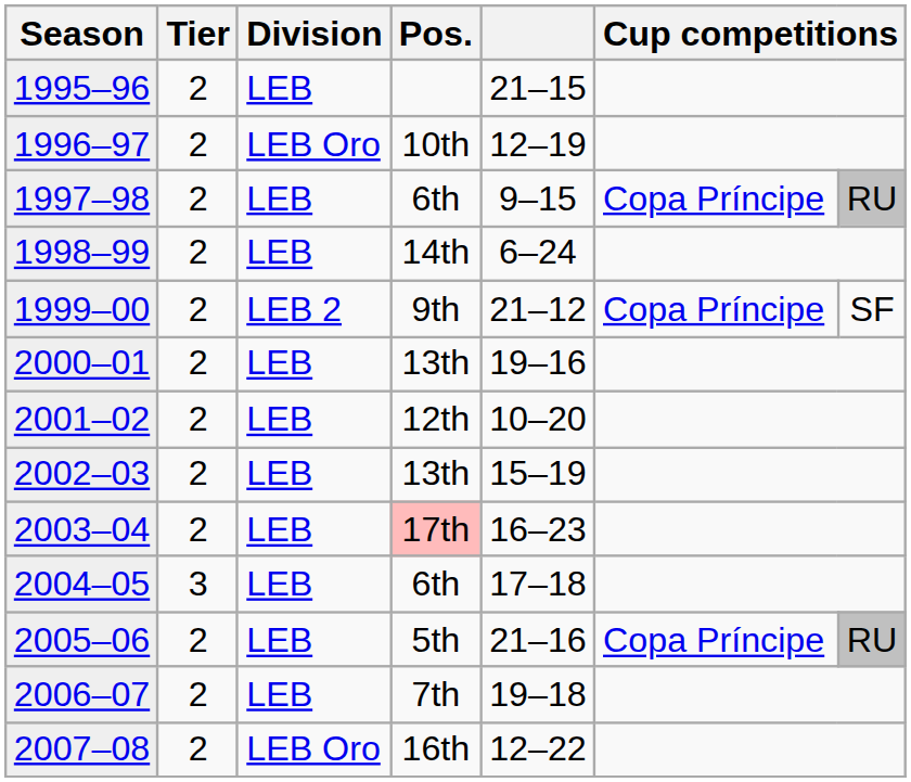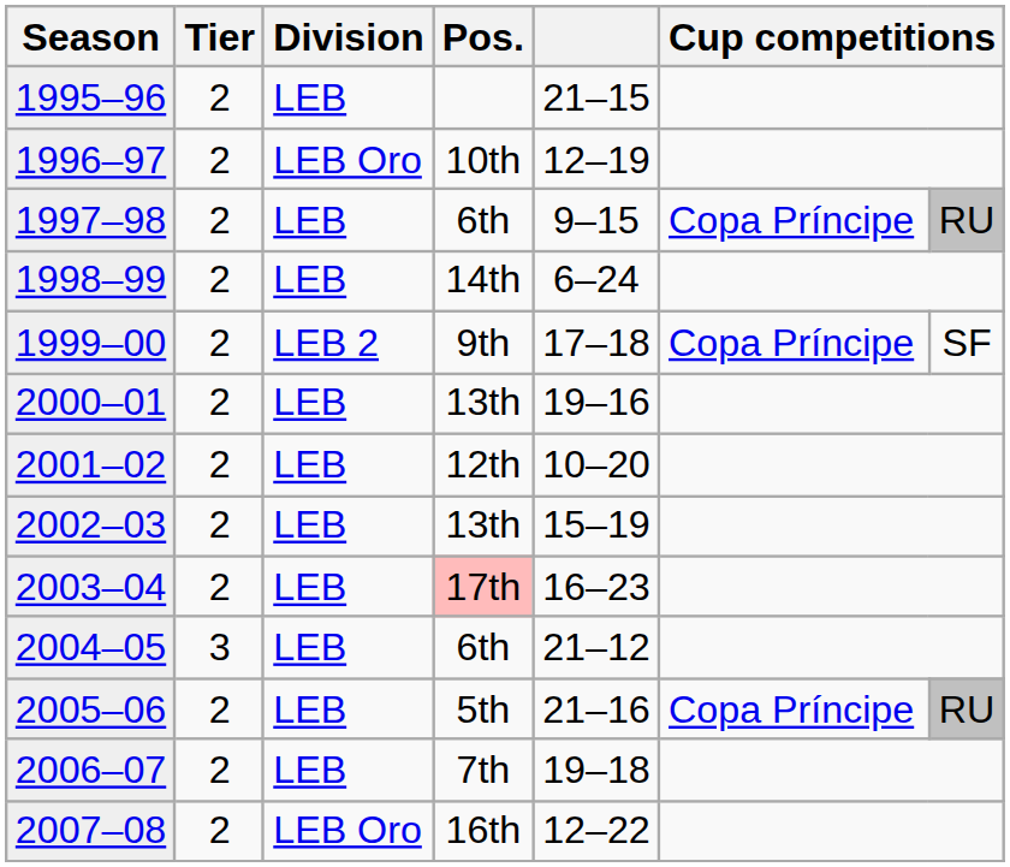 <table class="wikitable" style="font-size:85%; text-align:center">
 <tr>
 <th>Season</th>
 <th>Tier</th>
 <th>Division</th>
 <th>Pos.</th>
 <th></th>
 <th colspan=2>Cup competitions</th>
 </tr>
 <tr>
 <td bgcolor=#efefef><a href='#'>1995–96</a></td>
 <td>2</td>
 <td align=left><a href='#'>LEB</a></td>
 <td></td>
 <td>21–15</td>
 <td colspan=2></td>
 </tr>
 <tr>
 <td bgcolor=#efefef><a href='#'>1996–97</a></td>
 <td>2</td>
 <td align=left><a href='#'>LEB Oro</a></td>
 <td>10th</td>
 <td>12–19</td>
 <td colspan=2></td>
 </tr>
 <tr>
 <td bgcolor=#efefef><a href='#'>1997–98</a></td>
 <td>2</td>
 <td align=left><a href='#'>LEB</a></td>
 <td>6th</td>
 <td>9–15</td>
 <td align=left><a href='#'>Copa Príncipe</a></td>
 <td bgcolor=silver>RU</td>
 </tr>
 <tr>
 <td bgcolor=#efefef><a href='#'>1998–99</a></td>
 <td>2</td>
 <td align=left><a href='#'>LEB</a></td>
 <td>14th</td>
 <td>6–24</td>
 <td colspan=2></td>
 </tr>
 <tr>
 <td bgcolor=#efefef><a href='#'>1999–00</a></td>
 <td>2</td>
 <td align=left><a href='#'>LEB 2</a></td>
 <td>9th</td>
-<td>21–12</td>
+<td>17–18</td>
 <td align=left><a href='#'>Copa Príncipe</a></td>
 <td>SF</td>
 </tr>
 <tr>
 <td bgcolor=#efefef><a href='#'>2000–01</a></td>
 <td>2</td>
 <td align=left><a href='#'>LEB</a></td>
 <td>13th</td>
 <td>19–16</td>
 <td colspan=2></td>
 </tr>
 <tr>
 <td bgcolor=#efefef><a href='#'>2001–02</a></td>
 <td>2</td>
 <td align=left><a href='#'>LEB</a></td>
 <td>12th</td>
 <td>10–20</td>
 <td colspan=2></td>
 </tr>
 <tr>
 <td bgcolor=#efefef><a href='#'>2002–03</a></td>
 <td>2</td>
 <td align=left><a href='#'>LEB</a></td>
 <td>13th</td>
 <td>15–19</td>
 <td colspan=2></td>
 </tr>
 <tr>
 <td bgcolor=#efefef><a href='#'>2003–04</a></td>
 <td>2</td>
 <td align=left><a href='#'>LEB</a></td>
 <td bgcolor=#FFBBBB>17th</td>
 <td>16–23</td>
 <td colspan=2></td>
 </tr>
 <tr>
 <td bgcolor=#efefef><a href='#'>2004–05</a></td>
 <td>3</td>
 <td align=left><a href='#'>LEB</a></td>
 <td>6th</td>
-<td>17–18</td>
+<td>21–12</td>
 <td colspan=2></td>
 </tr>
 <tr>
 <td bgcolor=#efefef><a href='#'>2005–06</a></td>
 <td>2</td>
 <td align=left><a href='#'>LEB</a></td>
 <td>5th</td>
 <td>21–16</td>
 <td align=left><a href='#'>Copa Príncipe</a></td>
 <td bgcolor=silver>RU</td>
 </tr>
 <tr>
 <td bgcolor=#efefef><a href='#'>2006–07</a></td>
 <td>2</td>
 <td align=left><a href='#'>LEB</a></td>
 <td>7th</td>
 <td>19–18</td>
 <td colspan=2></td>
 </tr>
 <tr>
 <td bgcolor=#efefef><a href='#'>2007–08</a></td>
 <td>2</td>
 <td align=left><a href='#'>LEB Oro</a></td>
 <td>16th</td>
 <td>12–22</td>
 <td colspan=2></td>
 </tr>
 <tr>
 </tr>
 </table>
